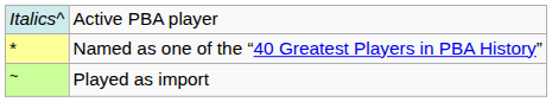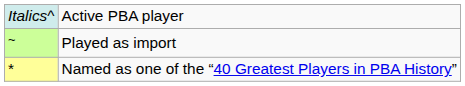 <table class="wikitable">
 <tr>
 <td style="background:#CFECEC; width:1em"><em>Italics</em>^</td>
 <td>Active PBA player</td>
 </tr>
 <tr>
+<td style="background:#CCFF99; width:1em"><sup>~</sup></td>
+<td>Played as import</td>
+</tr>
+<tr>
 <td style="background:#FFFF99; width:1em">*</td>
 <td>Named as one of the “<a href='#'>40 Greatest Players in PBA History</a>”</td>
 </tr>
-<tr>
-<td style="background:#CCFF99; width:1em"><sup>~</sup></td>
-<td>Played as import</td>
-</tr>
 </table>
